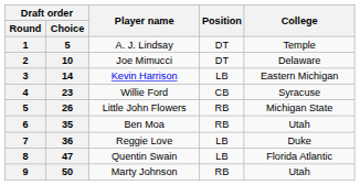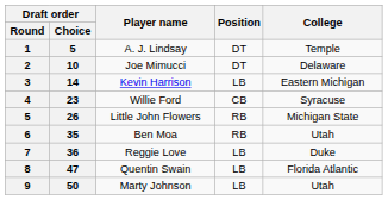 <table class="wikitable" style="font-size:95%; text-align:center">
 <tr>
 <th width="120" colspan="2">Draft order</th>
 <th width="160" rowspan="2">Player name</th>
 <th width="60"  rowspan="2">Position</th>
 <th width="160" rowspan="2">College</th>
 </tr>
 <tr>
 <th>Round</th>
 <th>Choice</th>
 </tr>
 <tr>
 <th>1</th>
 <th>5</th>
 <td>A. J. Lindsay</td>
 <td>DT</td>
 <td>Temple</td>
 </tr>
 <tr>
 <th>2</th>
 <th>10</th>
 <td>Joe Mimucci</td>
 <td>DT</td>
 <td>Delaware</td>
 </tr>
 <tr>
 <th>3</th>
 <th>14</th>
 <td><a href='#'>Kevin Harrison</a></td>
 <td>LB</td>
 <td>Eastern Michigan</td>
 </tr>
 <tr>
 <th>4</th>
 <th>23</th>
 <td>Willie Ford</td>
 <td>CB</td>
 <td>Syracuse</td>
 </tr>
 <tr>
 <th>5</th>
 <th>26</th>
 <td>Little John Flowers</td>
 <td>RB</td>
 <td>Michigan State</td>
 </tr>
 <tr>
 <th>6</th>
 <th>35</th>
 <td>Ben Moa</td>
 <td>RB</td>
 <td>Utah</td>
 </tr>
 <tr>
 <th>7</th>
 <th>36</th>
 <td>Reggie Love</td>
 <td>LB</td>
 <td>Duke</td>
 </tr>
 <tr>
 <th>8</th>
 <th>47</th>
 <td>Quentin Swain</td>
 <td>LB</td>
 <td>Florida Atlantic</td>
 </tr>
 <tr>
 <th>9</th>
 <th>50</th>
 <td>Marty Johnson</td>
-<td>RB</td>
+<td>LB</td>
 <td>Utah</td>
 </tr>
 </table>
